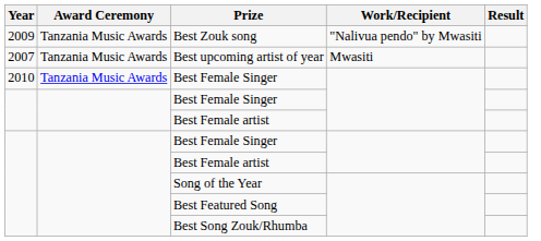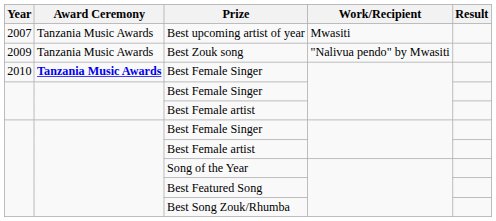 <table class="wikitable">
 <tr>
 <th>Year</th>
 <th>Award Ceremony</th>
 <th>Prize</th>
 <th>Work/Recipient</th>
 <th>Result</th>
 </tr>
 <tr>
+<td>2007</td>
+<td>Tanzania Music Awards</td>
+<td>Best upcoming artist of year</td>
+<td>Mwasiti</td>
+<td></td>
+</tr>
+<tr>
 <td>2009</td>
 <td>Tanzania Music Awards</td>
 <td>Best Zouk song</td>
 <td>"Nalivua pendo" by Mwasiti</td>
 <td></td>
 </tr>
 <tr>
-<td>2007</td>
-<td>Tanzania Music Awards</td>
-<td>Best upcoming artist of year</td>
-<td>Mwasiti</td>
-<td></td>
-</tr>
-<tr>
 <td>2010</td>
-<td><a href='#'>Tanzania Music Awards</a></td>
+<td><strong><a href='#'>Tanzania Music Awards</a></strong></td>
 <td>Best Female Singer</td>
 <td rowspan="3"></td>
 <td></td>
 </tr>
 <tr>
 <td rowspan="2"></td>
 <td rowspan="2"></td>
 <td>Best Female Singer</td>
 <td></td>
 </tr>
 <tr>
 <td>Best Female artist</td>
 <td></td>
 </tr>
 <tr>
 <td rowspan="5"></td>
 <td rowspan="5"></td>
 <td>Best Female Singer</td>
 <td rowspan="2"></td>
 <td></td>
 </tr>
 <tr>
 <td>Best Female artist</td>
 <td></td>
 </tr>
 <tr>
 <td>Song of the Year</td>
 <td rowspan="3"></td>
 <td></td>
 </tr>
 <tr>
 <td>Best Featured Song</td>
 <td></td>
 </tr>
 <tr>
 <td>Best Song Zouk/Rhumba</td>
 <td></td>
 </tr>
 </table>
